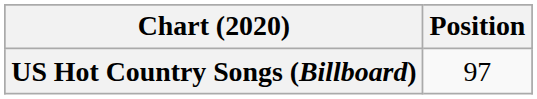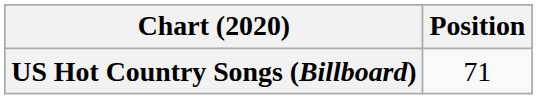 <table class="wikitable plainrowheaders" style="text-align:center">
 <tr>
 <th scope="col">Chart (2020)</th>
 <th scope="col">Position</th>
 </tr>
 <tr>
 <th scope="row">US Hot Country Songs (<em>Billboard</em>)</th>
-<td>97</td>
+<td>71</td>
 </tr>
 </table>
